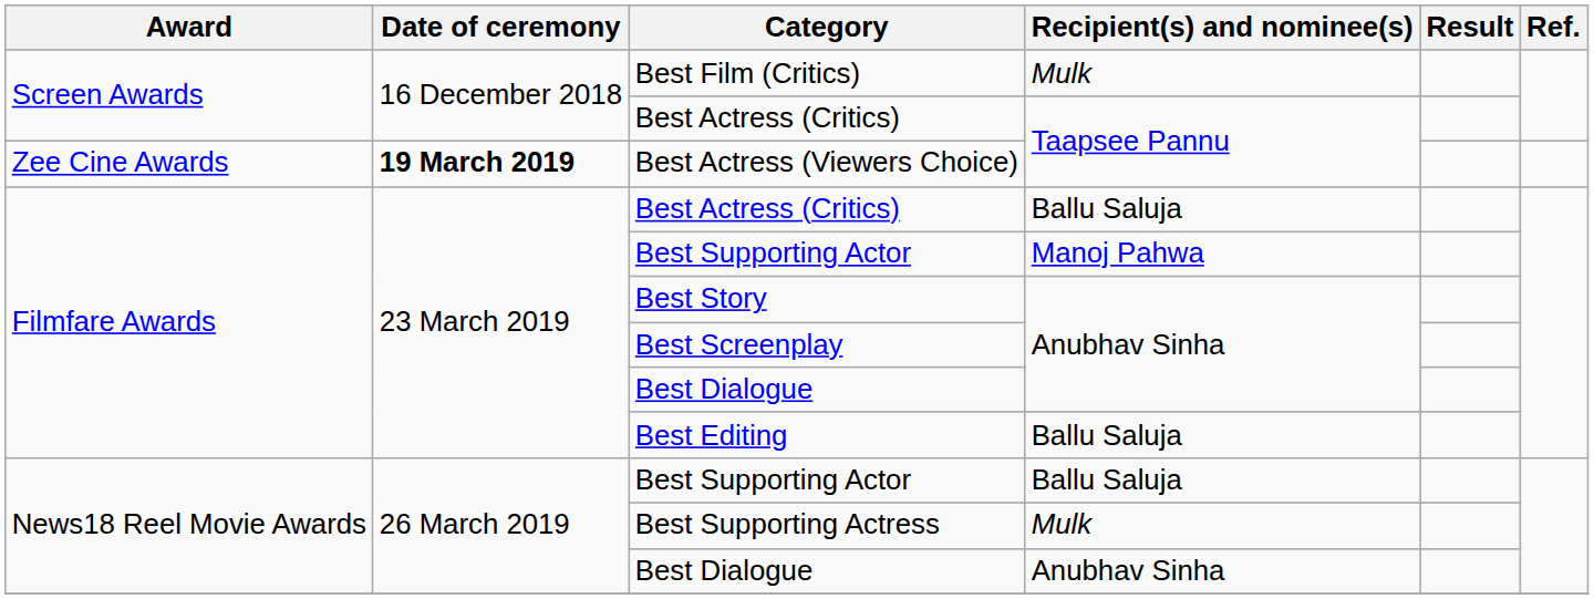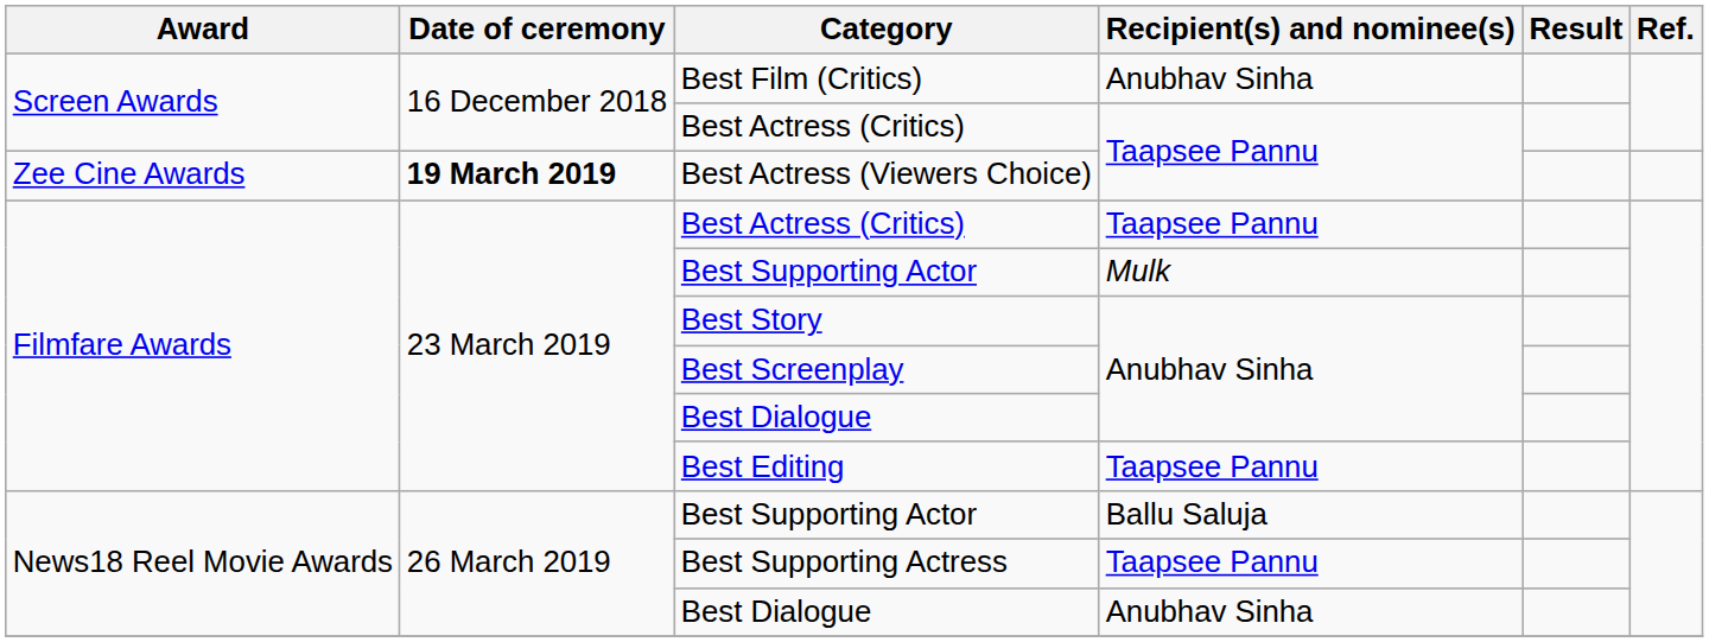 <table class="wikitable plainrowheaders sortable">
 <tr>
 <th>Award</th>
 <th>Date of ceremony</th>
 <th>Category</th>
 <th>Recipient(s) and nominee(s)</th>
 <th>Result</th>
 <th>Ref.</th>
 </tr>
 <tr>
 <td rowspan="2"><a href='#'>Screen Awards</a></td>
 <td rowspan="2">16 December 2018</td>
 <td>Best Film (Critics)</td>
-<td><em>Mulk</em></td>
+<td>Anubhav Sinha</td>
 <td></td>
 <td rowspan="2"></td>
 </tr>
 <tr>
 <td>Best Actress (Critics)</td>
 <td rowspan="2"><a href='#'>Taapsee Pannu</a></td>
 <td></td>
 </tr>
 <tr>
 <td rowspan="1"><a href='#'>Zee Cine Awards</a></td>
 <td rowspan="1"><strong>19 March 2019</strong></td>
 <td>Best Actress (Viewers Choice)</td>
 <td></td>
 <td></td>
 </tr>
 <tr>
 <td rowspan="6"><a href='#'>Filmfare Awards</a></td>
 <td rowspan="6">23 March 2019</td>
 <td><a href='#'>Best Actress (Critics)</a></td>
-<td>Ballu Saluja</td>
+<td><a href='#'>Taapsee Pannu</a></td>
 <td></td>
 <td rowspan="6"></td>
 </tr>
 <tr>
 <td><a href='#'>Best Supporting Actor</a></td>
-<td><a href='#'>Manoj Pahwa</a></td>
+<td><em>Mulk</em></td>
 <td></td>
 </tr>
 <tr>
 <td><a href='#'>Best Story</a></td>
 <td rowspan="3">Anubhav Sinha</td>
 <td></td>
 </tr>
 <tr>
 <td><a href='#'>Best Screenplay</a></td>
 <td></td>
 </tr>
 <tr>
 <td><a href='#'>Best Dialogue</a></td>
 <td></td>
 </tr>
 <tr>
 <td><a href='#'>Best Editing</a></td>
-<td>Ballu Saluja</td>
+<td><a href='#'>Taapsee Pannu</a></td>
 <td></td>
 </tr>
 <tr>
 <td rowspan="3">News18 Reel Movie Awards</td>
 <td rowspan="3">26 March 2019</td>
 <td>Best Supporting Actor</td>
 <td>Ballu Saluja</td>
 <td></td>
 <td rowspan="3"></td>
 </tr>
 <tr>
 <td>Best Supporting Actress</td>
-<td><em>Mulk</em></td>
+<td><a href='#'>Taapsee Pannu</a></td>
 <td></td>
 </tr>
 <tr>
 <td>Best Dialogue</td>
 <td>Anubhav Sinha</td>
 <td></td>
 </tr>
 <tr>
 </tr>
 </table>
